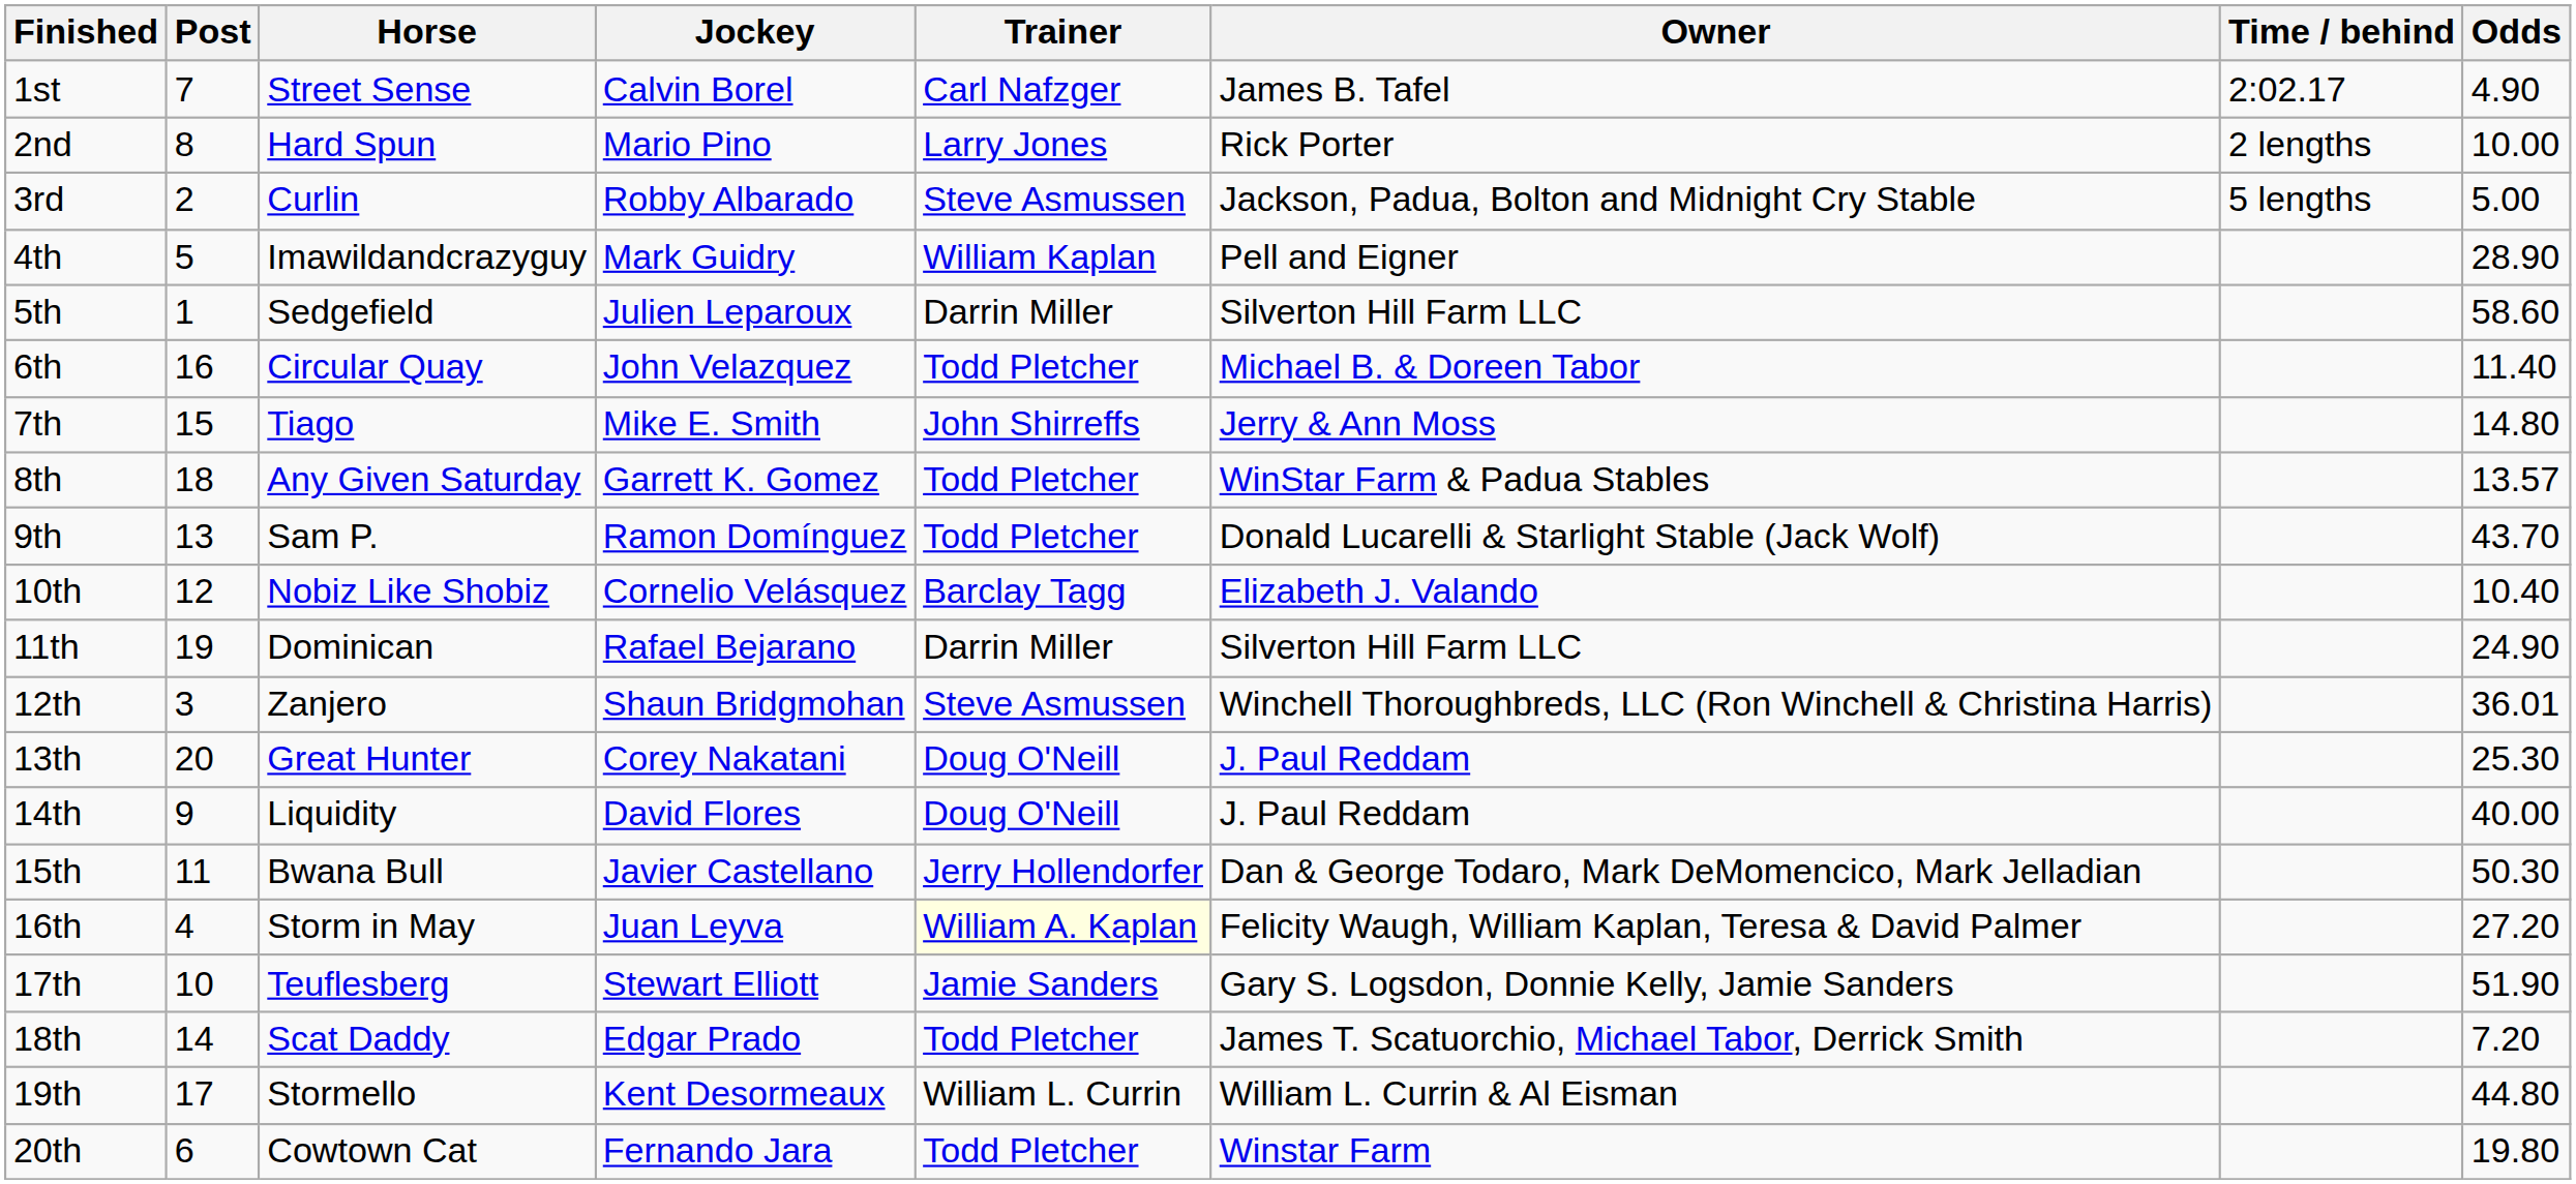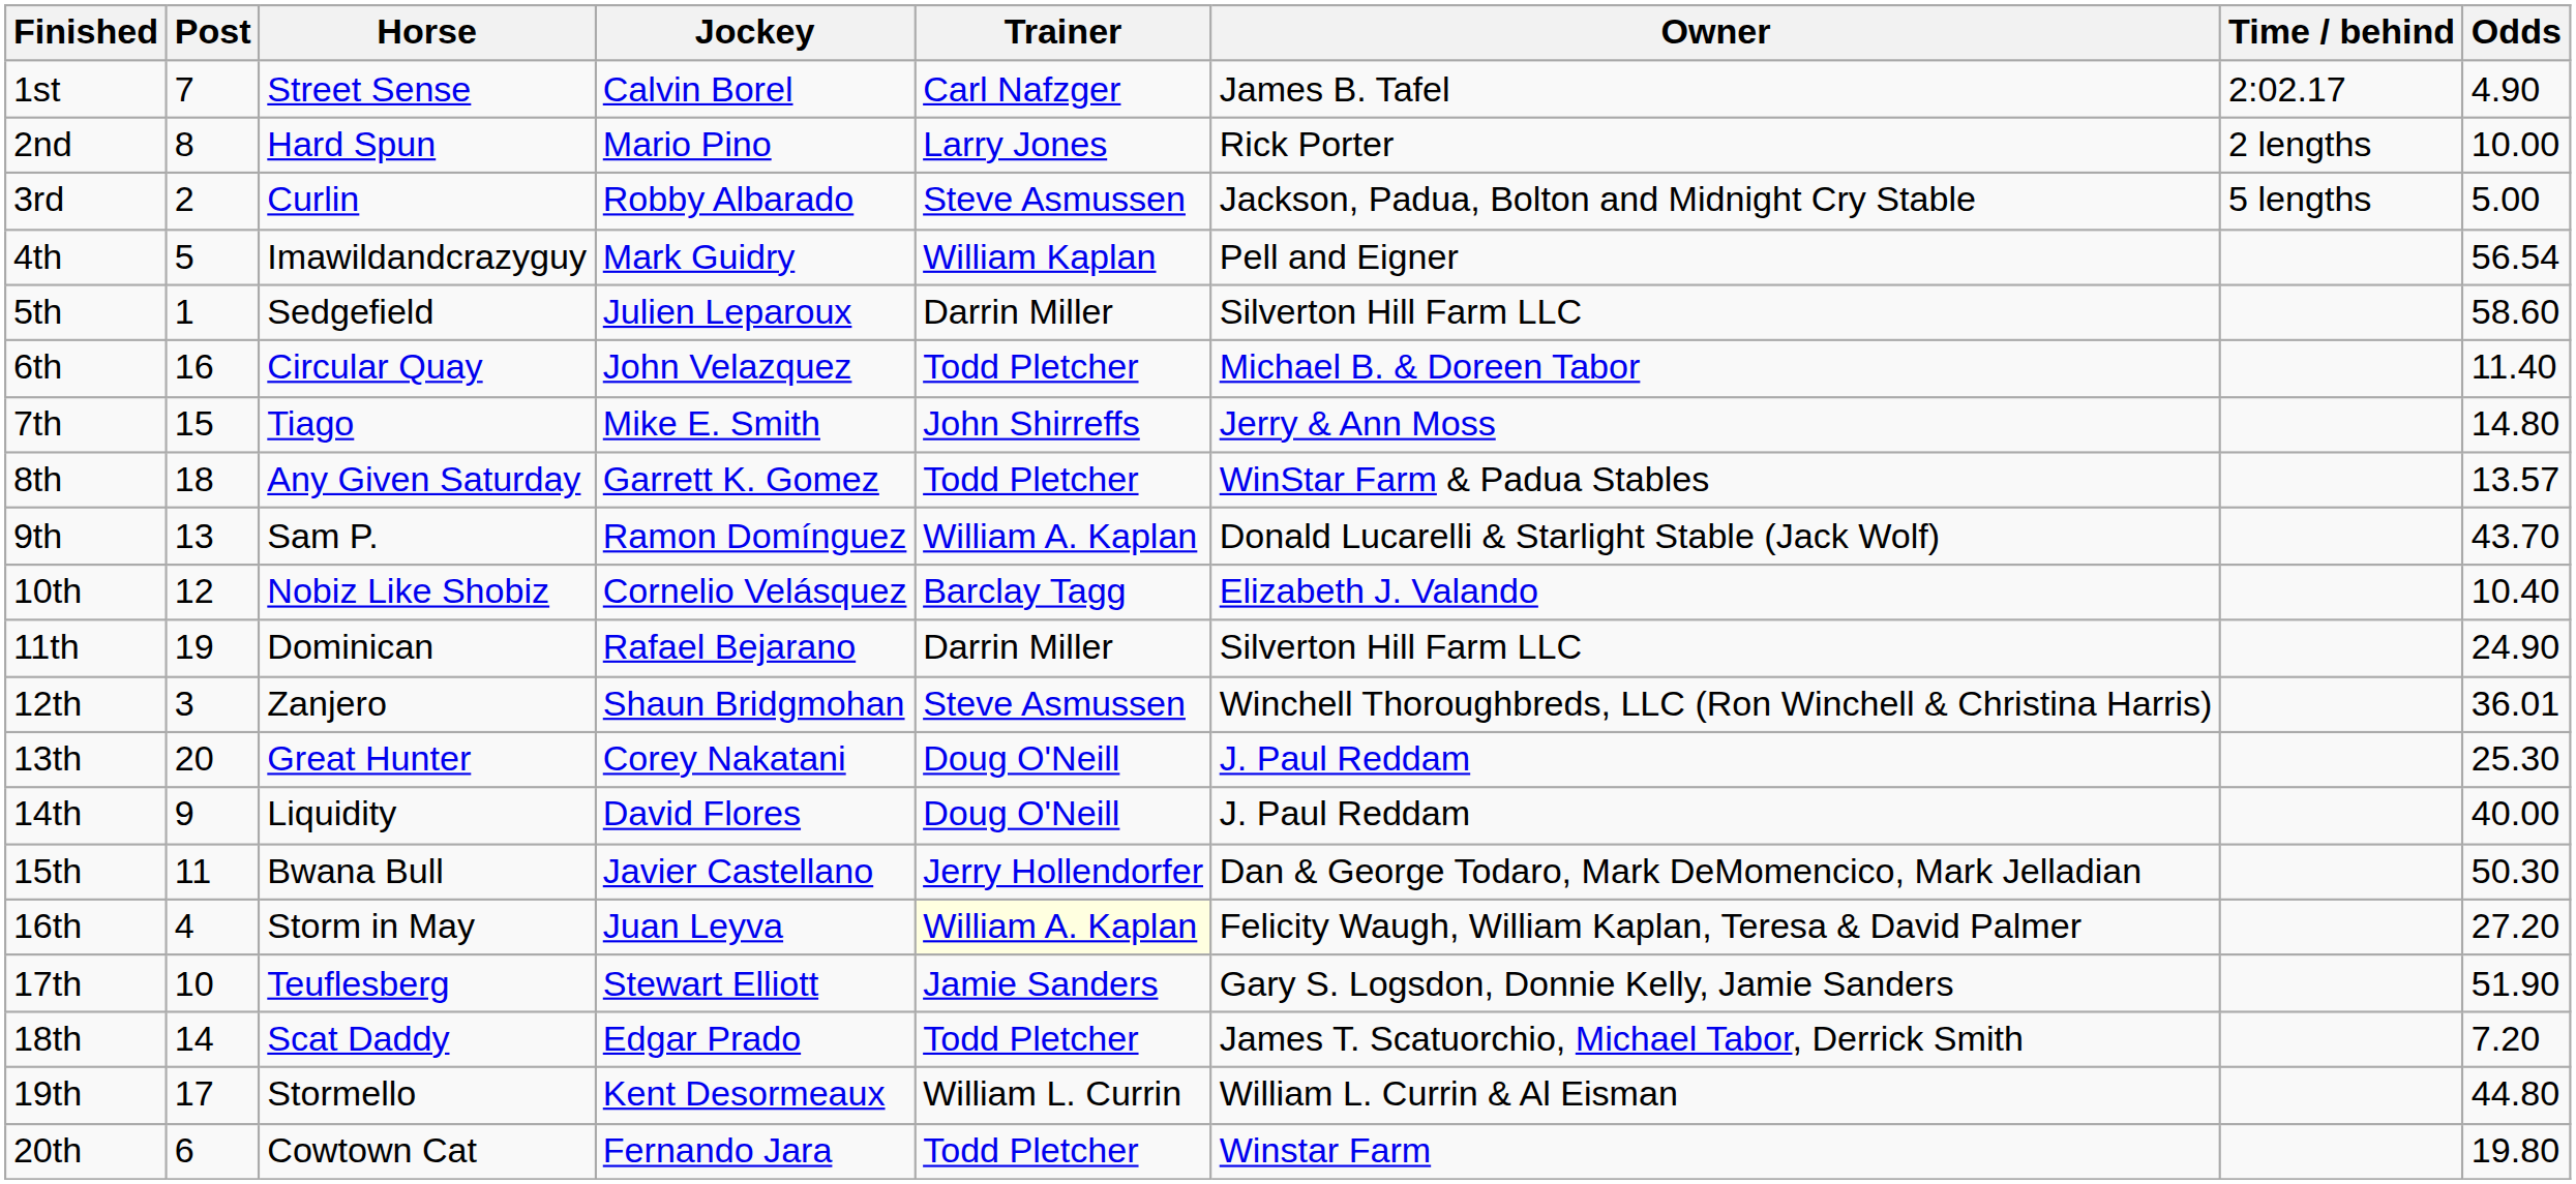 <table class="wikitable">
 <tr>
 <th>Finished</th>
 <th>Post</th>
 <th>Horse</th>
 <th>Jockey</th>
 <th>Trainer</th>
 <th>Owner</th>
 <th>Time / behind</th>
 <th>Odds</th>
 </tr>
 <tr>
 <td>1st</td>
 <td>7</td>
 <td><a href='#'>Street Sense</a></td>
 <td><a href='#'>Calvin Borel</a></td>
 <td><a href='#'>Carl Nafzger</a></td>
 <td>James B. Tafel</td>
 <td>2:02.17</td>
 <td>4.90</td>
 </tr>
 <tr>
 <td>2nd</td>
 <td>8</td>
 <td><a href='#'>Hard Spun</a></td>
 <td><a href='#'>Mario Pino</a></td>
 <td><a href='#'>Larry Jones</a></td>
 <td>Rick Porter</td>
 <td>2 <span> lengths</span></td>
 <td>10.00</td>
 </tr>
 <tr>
 <td>3rd</td>
 <td>2</td>
 <td><a href='#'>Curlin</a></td>
 <td><a href='#'>Robby Albarado</a></td>
 <td><a href='#'>Steve Asmussen</a></td>
 <td>Jackson, Padua, Bolton and Midnight Cry Stable</td>
 <td>5 <span> lengths</span></td>
 <td>5.00</td>
 </tr>
 <tr>
 <td>4th</td>
 <td>5</td>
 <td>Imawildandcrazyguy</td>
 <td><a href='#'>Mark Guidry</a></td>
 <td><a href='#'>William Kaplan</a></td>
 <td>Pell and Eigner</td>
 <td></td>
-<td>28.90</td>
+<td>56.54</td>
 </tr>
 <tr>
 <td>5th</td>
 <td>1</td>
 <td>Sedgefield</td>
 <td><a href='#'>Julien Leparoux</a></td>
 <td>Darrin Miller</td>
 <td>Silverton Hill Farm LLC</td>
 <td></td>
 <td>58.60</td>
 </tr>
 <tr>
 <td>6th</td>
 <td>16</td>
 <td><a href='#'>Circular Quay</a></td>
 <td><a href='#'>John Velazquez</a></td>
 <td><a href='#'>Todd Pletcher</a></td>
 <td><a href='#'>Michael B. & Doreen Tabor</a></td>
 <td></td>
 <td>11.40</td>
 </tr>
 <tr>
 <td>7th</td>
 <td>15</td>
 <td><a href='#'>Tiago</a></td>
 <td><a href='#'>Mike E. Smith</a></td>
 <td><a href='#'>John Shirreffs</a></td>
 <td><a href='#'>Jerry & Ann Moss</a></td>
 <td></td>
 <td>14.80</td>
 </tr>
 <tr>
 <td>8th</td>
 <td>18</td>
 <td><a href='#'>Any Given Saturday</a></td>
 <td><a href='#'>Garrett K. Gomez</a></td>
 <td><a href='#'>Todd Pletcher</a></td>
 <td><a href='#'>WinStar Farm</a> & Padua Stables</td>
 <td></td>
 <td>13.57</td>
 </tr>
 <tr>
 <td>9th</td>
 <td>13</td>
 <td>Sam P.</td>
 <td><a href='#'>Ramon Domínguez</a></td>
-<td><a href='#'>Todd Pletcher</a></td>
+<td><a href='#'>William A. Kaplan</a></td>
 <td>Donald Lucarelli & Starlight Stable (Jack Wolf)</td>
 <td></td>
 <td>43.70</td>
 </tr>
 <tr>
 <td>10th</td>
 <td>12</td>
 <td><a href='#'>Nobiz Like Shobiz</a></td>
 <td><a href='#'>Cornelio Velásquez</a></td>
 <td><a href='#'>Barclay Tagg</a></td>
 <td><a href='#'>Elizabeth J. Valando</a></td>
 <td></td>
 <td>10.40</td>
 </tr>
 <tr>
 <td>11th</td>
 <td>19</td>
 <td>Dominican</td>
 <td><a href='#'>Rafael Bejarano</a></td>
 <td>Darrin Miller</td>
 <td>Silverton Hill Farm LLC</td>
 <td></td>
 <td>24.90</td>
 </tr>
 <tr>
 <td>12th</td>
 <td>3</td>
 <td>Zanjero</td>
 <td><a href='#'>Shaun Bridgmohan</a></td>
 <td><a href='#'>Steve Asmussen</a></td>
 <td>Winchell Thoroughbreds, LLC (Ron Winchell & Christina Harris)</td>
 <td></td>
 <td>36.01</td>
 </tr>
 <tr>
 <td>13th</td>
 <td>20</td>
 <td><a href='#'>Great Hunter</a></td>
 <td><a href='#'>Corey Nakatani</a></td>
 <td><a href='#'>Doug O'Neill</a></td>
 <td><a href='#'>J. Paul Reddam</a></td>
 <td></td>
 <td>25.30</td>
 </tr>
 <tr>
 <td>14th</td>
 <td>9</td>
 <td>Liquidity</td>
 <td><a href='#'>David Flores</a></td>
 <td><a href='#'>Doug O'Neill</a></td>
 <td>J. Paul Reddam</td>
 <td></td>
 <td>40.00</td>
 </tr>
 <tr>
 <td>15th</td>
 <td>11</td>
 <td>Bwana Bull</td>
 <td><a href='#'>Javier Castellano</a></td>
 <td><a href='#'>Jerry Hollendorfer</a></td>
 <td>Dan & George Todaro, Mark DeMomencico, Mark Jelladian</td>
 <td></td>
 <td>50.30</td>
 </tr>
 <tr>
 <td>16th</td>
 <td>4</td>
 <td>Storm in May</td>
 <td><a href='#'>Juan Leyva</a></td>
 <td style="background: lightyellow;"><a href='#'>William A. Kaplan</a></td>
 <td>Felicity Waugh, William Kaplan, Teresa & David Palmer</td>
 <td></td>
 <td>27.20</td>
 </tr>
 <tr>
 <td>17th</td>
 <td>10</td>
 <td><a href='#'>Teuflesberg</a></td>
 <td><a href='#'>Stewart Elliott</a></td>
 <td><a href='#'>Jamie Sanders</a></td>
 <td>Gary S. Logsdon, Donnie Kelly, Jamie Sanders</td>
 <td></td>
 <td>51.90</td>
 </tr>
 <tr>
 <td>18th</td>
 <td>14</td>
 <td><a href='#'>Scat Daddy</a></td>
 <td><a href='#'>Edgar Prado</a></td>
 <td><a href='#'>Todd Pletcher</a></td>
 <td>James T. Scatuorchio, <a href='#'>Michael Tabor</a>, Derrick Smith</td>
 <td></td>
 <td>7.20</td>
 </tr>
 <tr>
 <td>19th</td>
 <td>17</td>
 <td>Stormello</td>
 <td><a href='#'>Kent Desormeaux</a></td>
 <td>William L. Currin</td>
 <td>William L. Currin & Al Eisman</td>
 <td></td>
 <td>44.80</td>
 </tr>
 <tr>
 <td>20th</td>
 <td>6</td>
 <td>Cowtown Cat</td>
 <td><a href='#'>Fernando Jara</a></td>
 <td><a href='#'>Todd Pletcher</a></td>
 <td><a href='#'>Winstar Farm</a></td>
 <td></td>
 <td>19.80</td>
 </tr>
 </table>
